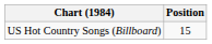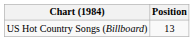 <table class="wikitable">
 <tr>
 <th>Chart (1984)</th>
 <th>Position</th>
 </tr>
 <tr>
 <td>US Hot Country Songs (<em>Billboard</em>)</td>
-<td align="center">15</td>
+<td align="center">13</td>
 </tr>
 </table>
